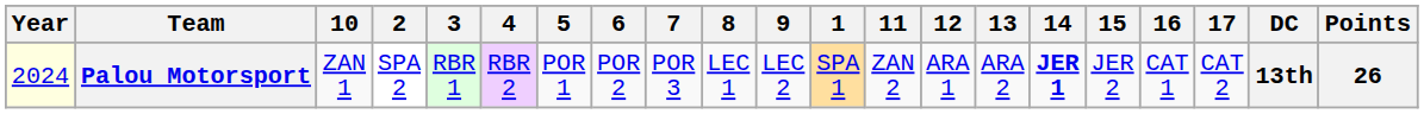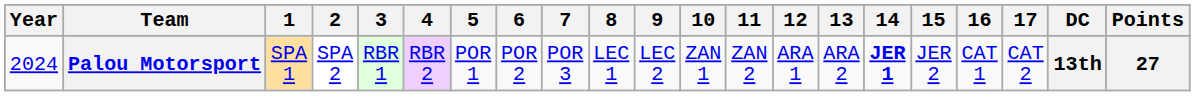 <table class="wikitable" style="text-align:center; font-size:85%">
 <tr>
 <th>Year</th>
 <th>Team</th>
-<th>10</th>
+<th>1</th>
 <th>2</th>
 <th>3</th>
 <th>4</th>
 <th>5</th>
 <th>6</th>
 <th>7</th>
 <th>8</th>
 <th>9</th>
-<th>1</th>
+<th>10</th>
 <th>11</th>
 <th>12</th>
 <th>13</th>
 <th>14</th>
 <th>15</th>
 <th>16</th>
 <th>17</th>
 <th>DC</th>
 <th>Points</th>
 </tr>
 <tr>
-<td style="background: lightyellow;"><a href='#'>2024</a></td>
+<td><a href='#'>2024</a></td>
 <th nowrap><a href='#'>Palou Motorsport</a></th>
-<td style="background:#;"><a href='#'>ZAN<br>1</a><br></td>
+<td style="background:#FFDF9F;"><a href='#'>SPA<br>1</a><br></td>
 <td style="background:#FFFFFF;"><a href='#'>SPA<br>2</a><br></td>
 <td style="background:#DFFFDF;"><a href='#'>RBR<br>1</a><br></td>
 <td style="background:#EFCFFF;"><a href='#'>RBR<br>2</a><br></td>
 <td style="background:#;"><a href='#'>POR<br>1</a><br></td>
 <td style="background:#;"><a href='#'>POR<br>2</a><br></td>
 <td style="background:#;"><a href='#'>POR<br>3</a><br></td>
 <td style="background:#;"><a href='#'>LEC<br>1</a><br></td>
 <td style="background:#;"><a href='#'>LEC<br>2</a><br></td>
-<td style="background:#FFDF9F;"><a href='#'>SPA<br>1</a><br></td>
+<td style="background:#;"><a href='#'>ZAN<br>1</a><br></td>
 <td style="background:#;"><a href='#'>ZAN<br>2</a><br></td>
 <td style="background:#;"><a href='#'>ARA<br>1</a><br></td>
 <td style="background:#;"><a href='#'>ARA<br>2</a><br></td>
 <td style="background:#;"><strong><a href='#'>JER<br>1</a><br></strong></td>
 <td style="background:#;"><a href='#'>JER<br>2</a><br></td>
 <td style="background:#;"><a href='#'>CAT<br>1</a><br></td>
 <td style="background:#;"><a href='#'>CAT<br>2</a><br></td>
 <th style="background:#">13th</th>
-<th style="background:#">26</th>
+<th style="background:#">27</th>
 </tr>
 </table>
